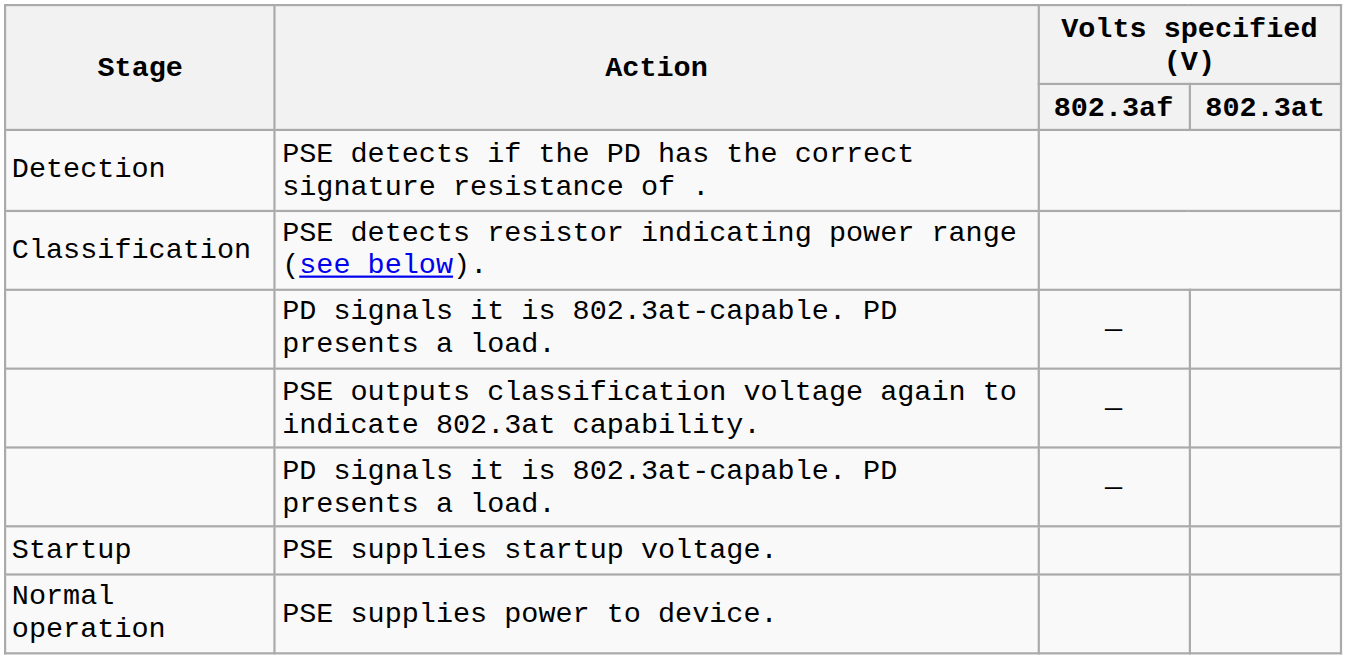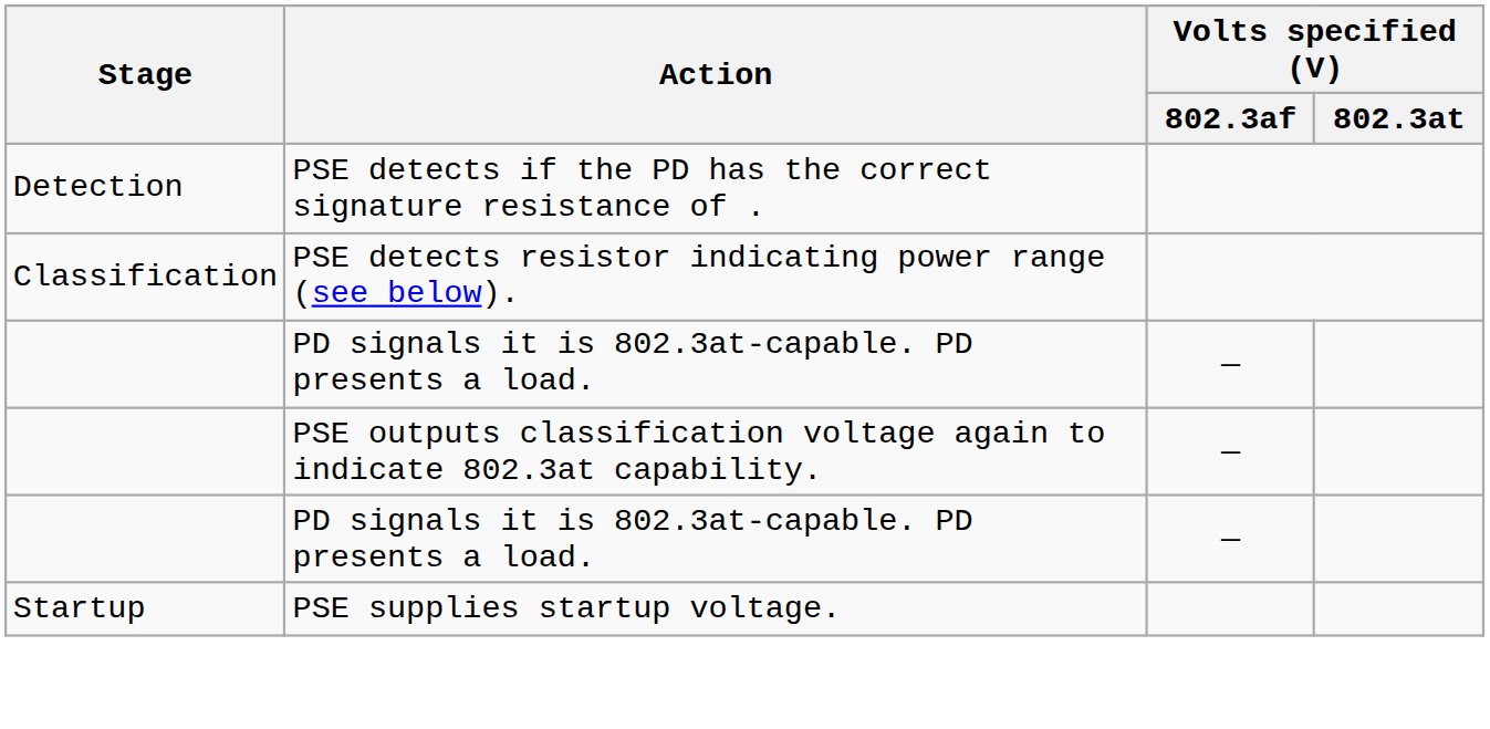 <table class="wikitable">
 <tr>
 <th rowspan=2>Stage</th>
 <th rowspan=2>Action</th>
 <th colspan=2>Volts specified (V)</th>
 </tr>
 <tr>
 <th>802.3af</th>
 <th>802.3at</th>
 </tr>
 <tr>
 <td>Detection</td>
 <td>PSE detects if the PD has the correct signature resistance of .</td>
 <td colspan="2" style="text-align:center;"></td>
 </tr>
 <tr>
 <td>Classification</td>
 <td>PSE detects resistor indicating power range (<a href='#'>see below</a>).</td>
 <td colspan="2" style="text-align:center;"></td>
 </tr>
 <tr>
 <td></td>
 <td>PD signals it is 802.3at-capable. PD presents a  load.</td>
 <td align=center>—</td>
 <td align=center></td>
 </tr>
 <tr>
 <td></td>
 <td>PSE outputs classification voltage again to indicate 802.3at capability.</td>
 <td align=center>—</td>
 <td align=center></td>
 </tr>
 <tr>
 <td></td>
 <td>PD signals it is 802.3at-capable. PD presents a  load.</td>
 <td align=center>—</td>
 <td align=center></td>
 </tr>
 <tr>
 <td>Startup</td>
 <td>PSE supplies startup voltage.</td>
 <td align=center></td>
 <td align=center></td>
 </tr>
-<tr>
-<td>Normal operation</td>
-<td>PSE supplies power to device.</td>
-<td align=center></td>
-<td align=center></td>
-</tr>
 </table>
